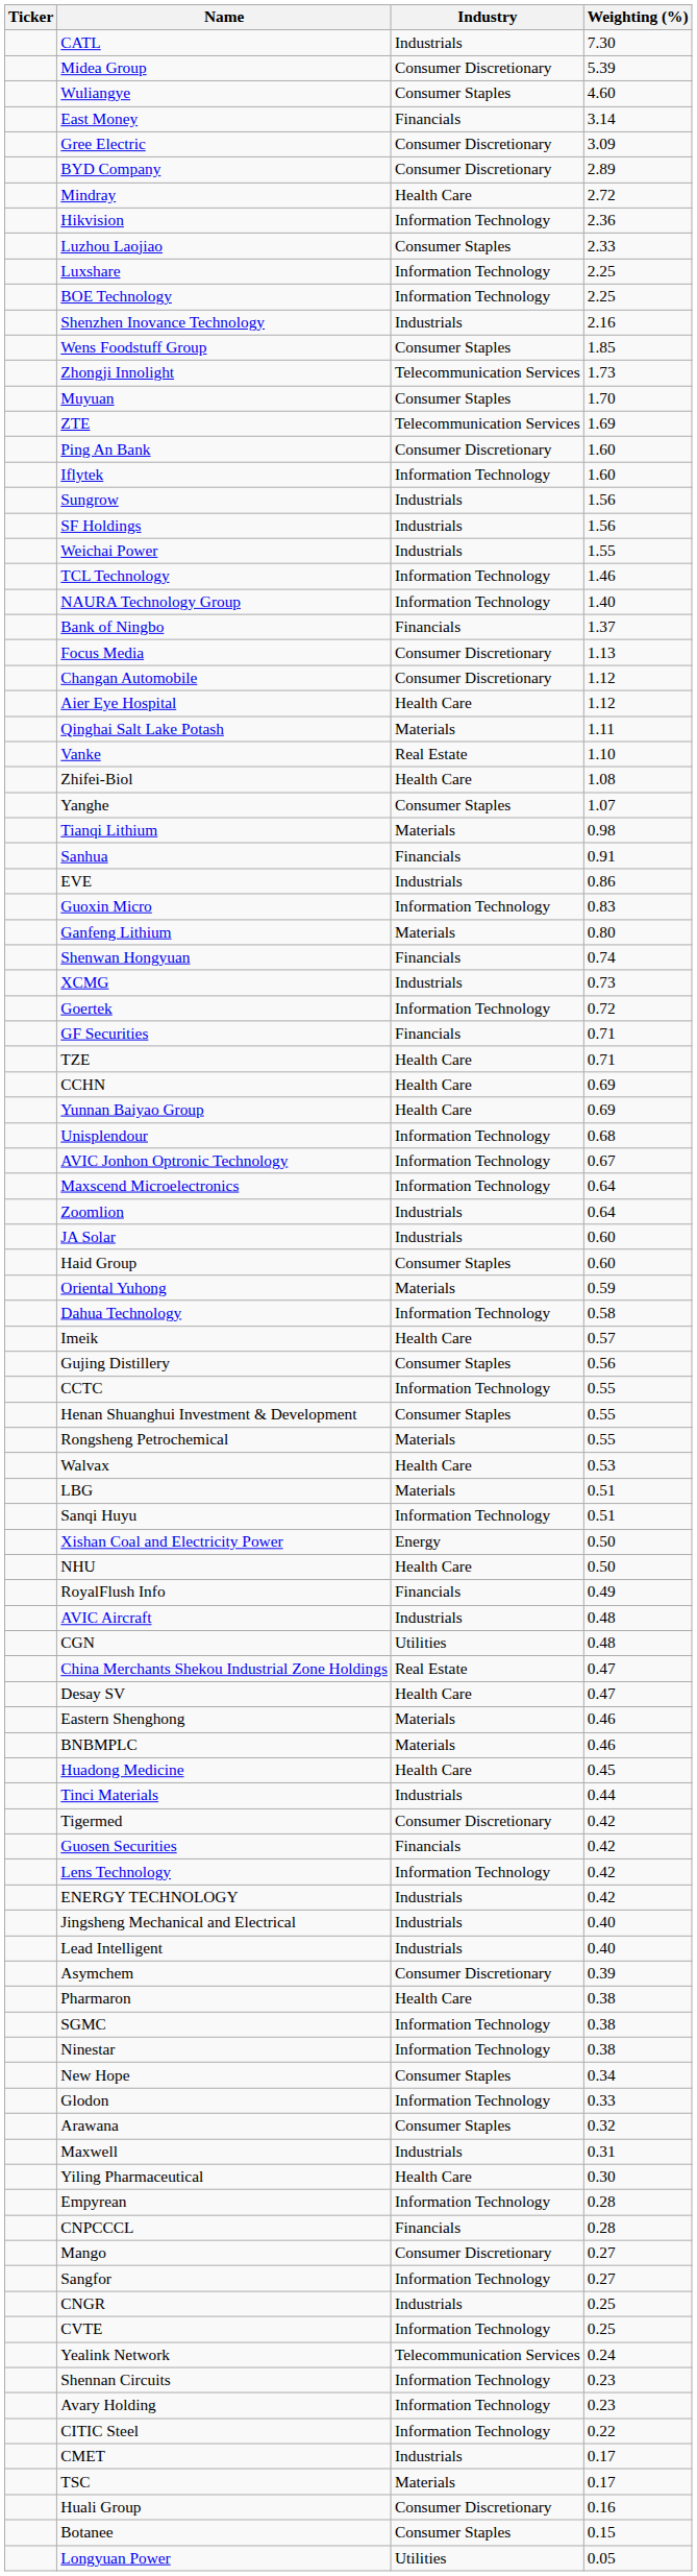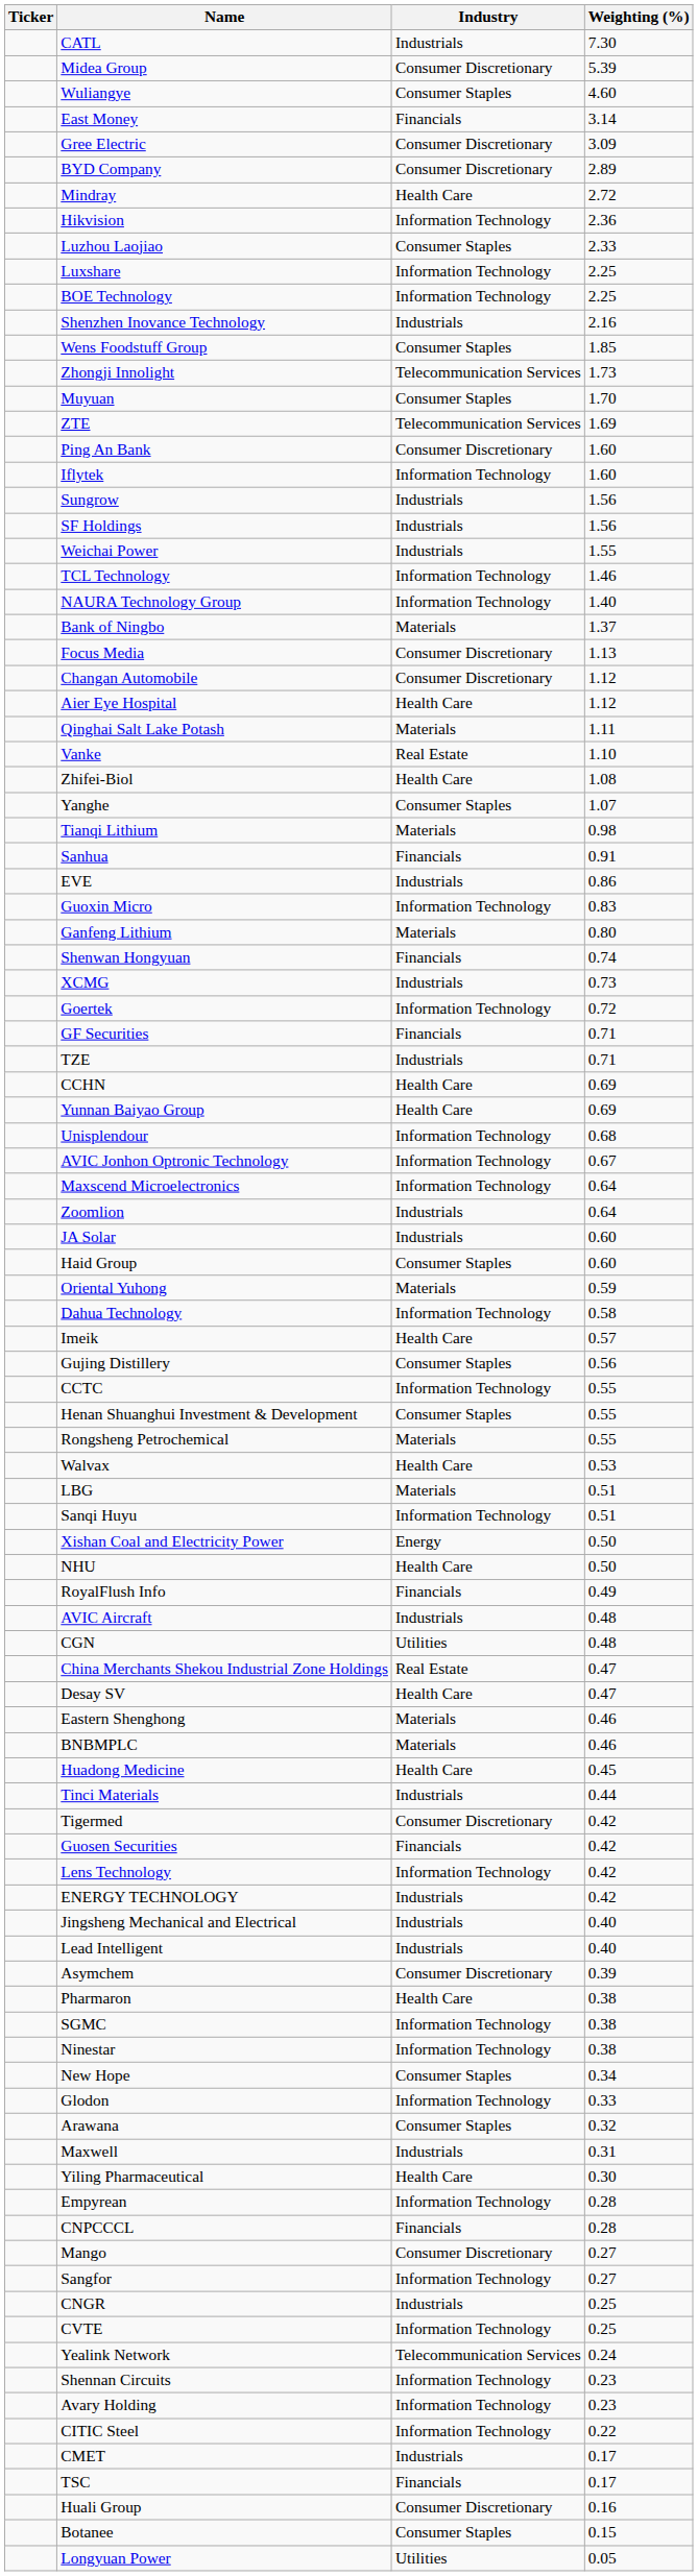 <table class="wikitable sortable" border="1">
 <tr>
 <th>Ticker</th>
 <th>Name</th>
 <th>Industry</th>
 <th>Weighting (%)</th>
 </tr>
 <tr>
 <td></td>
 <td><a href='#'>CATL</a></td>
 <td>Industrials</td>
 <td>7.30</td>
 </tr>
 <tr>
 <td></td>
 <td><a href='#'>Midea Group</a></td>
 <td>Consumer Discretionary</td>
 <td>5.39</td>
 </tr>
 <tr>
 <td></td>
 <td><a href='#'>Wuliangye</a></td>
 <td>Consumer Staples</td>
 <td>4.60</td>
 </tr>
 <tr>
 <td></td>
 <td><a href='#'>East Money</a></td>
 <td>Financials</td>
 <td>3.14</td>
 </tr>
 <tr>
 <td></td>
 <td><a href='#'>Gree Electric</a></td>
 <td>Consumer Discretionary</td>
 <td>3.09</td>
 </tr>
 <tr>
 <td></td>
 <td><a href='#'>BYD Company</a></td>
 <td>Consumer Discretionary</td>
 <td>2.89</td>
 </tr>
 <tr>
 <td></td>
 <td><a href='#'>Mindray</a></td>
 <td>Health Care</td>
 <td>2.72</td>
 </tr>
 <tr>
 <td></td>
 <td><a href='#'>Hikvision</a></td>
 <td>Information Technology</td>
 <td>2.36</td>
 </tr>
 <tr>
 <td></td>
 <td><a href='#'>Luzhou Laojiao</a></td>
 <td>Consumer Staples</td>
 <td>2.33</td>
 </tr>
 <tr>
 <td></td>
 <td><a href='#'>Luxshare</a></td>
 <td>Information Technology</td>
 <td>2.25</td>
 </tr>
 <tr>
 <td></td>
 <td><a href='#'>BOE Technology</a></td>
 <td>Information Technology</td>
 <td>2.25</td>
 </tr>
 <tr>
 <td></td>
 <td><a href='#'>Shenzhen Inovance Technology</a></td>
 <td>Industrials</td>
 <td>2.16</td>
 </tr>
 <tr>
 <td></td>
 <td><a href='#'>Wens Foodstuff Group</a></td>
 <td>Consumer Staples</td>
 <td>1.85</td>
 </tr>
 <tr>
 <td></td>
 <td><a href='#'>Zhongji Innolight</a></td>
 <td>Telecommunication Services</td>
 <td>1.73</td>
 </tr>
 <tr>
 <td></td>
 <td><a href='#'>Muyuan</a></td>
 <td>Consumer Staples</td>
 <td>1.70</td>
 </tr>
 <tr>
 <td></td>
 <td><a href='#'>ZTE</a></td>
 <td>Telecommunication Services</td>
 <td>1.69</td>
 </tr>
 <tr>
 <td></td>
 <td><a href='#'>Ping An Bank</a></td>
 <td>Consumer Discretionary</td>
 <td>1.60</td>
 </tr>
 <tr>
 <td></td>
 <td><a href='#'>Iflytek</a></td>
 <td>Information Technology</td>
 <td>1.60</td>
 </tr>
 <tr>
 <td></td>
 <td><a href='#'>Sungrow</a></td>
 <td>Industrials</td>
 <td>1.56</td>
 </tr>
 <tr>
 <td></td>
 <td><a href='#'>SF Holdings</a></td>
 <td>Industrials</td>
 <td>1.56</td>
 </tr>
 <tr>
 <td></td>
 <td><a href='#'>Weichai Power</a></td>
 <td>Industrials</td>
 <td>1.55</td>
 </tr>
 <tr>
 <td></td>
 <td><a href='#'>TCL Technology</a></td>
 <td>Information Technology</td>
 <td>1.46</td>
 </tr>
 <tr>
 <td></td>
 <td><a href='#'>NAURA Technology Group</a></td>
 <td>Information Technology</td>
 <td>1.40</td>
 </tr>
 <tr>
 <td></td>
 <td><a href='#'>Bank of Ningbo</a></td>
-<td>Financials</td>
+<td>Materials</td>
 <td>1.37</td>
 </tr>
 <tr>
 <td></td>
 <td><a href='#'>Focus Media</a></td>
 <td>Consumer Discretionary</td>
 <td>1.13</td>
 </tr>
 <tr>
 <td></td>
 <td><a href='#'>Changan Automobile</a></td>
 <td>Consumer Discretionary</td>
 <td>1.12</td>
 </tr>
 <tr>
 <td></td>
 <td><a href='#'>Aier Eye Hospital</a></td>
 <td>Health Care</td>
 <td>1.12</td>
 </tr>
 <tr>
 <td></td>
 <td><a href='#'>Qinghai Salt Lake Potash</a></td>
 <td>Materials</td>
 <td>1.11</td>
 </tr>
 <tr>
 <td></td>
 <td><a href='#'>Vanke</a></td>
 <td>Real Estate</td>
 <td>1.10</td>
 </tr>
 <tr>
 <td></td>
 <td>Zhifei-Biol</td>
 <td>Health Care</td>
 <td>1.08</td>
 </tr>
 <tr>
 <td></td>
 <td>Yanghe</td>
 <td>Consumer Staples</td>
 <td>1.07</td>
 </tr>
 <tr>
 <td></td>
 <td><a href='#'>Tianqi Lithium</a></td>
 <td>Materials</td>
 <td>0.98</td>
 </tr>
 <tr>
 <td></td>
 <td><a href='#'>Sanhua</a></td>
 <td>Financials</td>
 <td>0.91</td>
 </tr>
 <tr>
 <td></td>
 <td>EVE</td>
 <td>Industrials</td>
 <td>0.86</td>
 </tr>
 <tr>
 <td></td>
 <td><a href='#'>Guoxin Micro</a></td>
 <td>Information Technology</td>
 <td>0.83</td>
 </tr>
 <tr>
 <td></td>
 <td><a href='#'>Ganfeng Lithium</a></td>
 <td>Materials</td>
 <td>0.80</td>
 </tr>
 <tr>
 <td></td>
 <td><a href='#'>Shenwan Hongyuan</a></td>
 <td>Financials</td>
 <td>0.74</td>
 </tr>
 <tr>
 <td></td>
 <td><a href='#'>XCMG</a></td>
 <td>Industrials</td>
 <td>0.73</td>
 </tr>
 <tr>
 <td></td>
 <td><a href='#'>Goertek</a></td>
 <td>Information Technology</td>
 <td>0.72</td>
 </tr>
 <tr>
 <td></td>
 <td><a href='#'>GF Securities</a></td>
 <td>Financials</td>
 <td>0.71</td>
 </tr>
 <tr>
 <td></td>
 <td>TZE</td>
-<td>Health Care</td>
+<td>Industrials</td>
 <td>0.71</td>
 </tr>
 <tr>
 <td></td>
 <td>CCHN</td>
 <td>Health Care</td>
 <td>0.69</td>
 </tr>
 <tr>
 <td></td>
 <td><a href='#'>Yunnan Baiyao Group</a></td>
 <td>Health Care</td>
 <td>0.69</td>
 </tr>
 <tr>
 <td></td>
 <td><a href='#'>Unisplendour</a></td>
 <td>Information Technology</td>
 <td>0.68</td>
 </tr>
 <tr>
 <td></td>
 <td><a href='#'>AVIC Jonhon Optronic Technology</a></td>
 <td>Information Technology</td>
 <td>0.67</td>
 </tr>
 <tr>
 <td></td>
 <td><a href='#'>Maxscend Microelectronics</a></td>
 <td>Information Technology</td>
 <td>0.64</td>
 </tr>
 <tr>
 <td></td>
 <td><a href='#'>Zoomlion</a></td>
 <td>Industrials</td>
 <td>0.64</td>
 </tr>
 <tr>
 <td></td>
 <td><a href='#'>JA Solar</a></td>
 <td>Industrials</td>
 <td>0.60</td>
 </tr>
 <tr>
 <td></td>
 <td>Haid Group</td>
 <td>Consumer Staples</td>
 <td>0.60</td>
 </tr>
 <tr>
 <td></td>
 <td><a href='#'>Oriental Yuhong</a></td>
 <td>Materials</td>
 <td>0.59</td>
 </tr>
 <tr>
 <td></td>
 <td><a href='#'>Dahua Technology</a></td>
 <td>Information Technology</td>
 <td>0.58</td>
 </tr>
 <tr>
 <td></td>
 <td>Imeik</td>
 <td>Health Care</td>
 <td>0.57</td>
 </tr>
 <tr>
 <td></td>
 <td>Gujing Distillery</td>
 <td>Consumer Staples</td>
 <td>0.56</td>
 </tr>
 <tr>
 <td></td>
 <td>CCTC</td>
 <td>Information Technology</td>
 <td>0.55</td>
 </tr>
 <tr>
 <td></td>
 <td>Henan Shuanghui Investment & Development</td>
 <td>Consumer Staples</td>
 <td>0.55</td>
 </tr>
 <tr>
 <td></td>
 <td>Rongsheng Petrochemical</td>
 <td>Materials</td>
 <td>0.55</td>
 </tr>
 <tr>
 <td></td>
 <td>Walvax</td>
 <td>Health Care</td>
 <td>0.53</td>
 </tr>
 <tr>
 <td></td>
 <td>LBG</td>
 <td>Materials</td>
 <td>0.51</td>
 </tr>
 <tr>
 <td></td>
 <td>Sanqi Huyu</td>
 <td>Information Technology</td>
 <td>0.51</td>
 </tr>
 <tr>
 <td></td>
 <td><a href='#'>Xishan Coal and Electricity Power</a></td>
 <td>Energy</td>
 <td>0.50</td>
 </tr>
 <tr>
 <td></td>
 <td>NHU</td>
 <td>Health Care</td>
 <td>0.50</td>
 </tr>
 <tr>
 <td></td>
 <td>RoyalFlush Info</td>
 <td>Financials</td>
 <td>0.49</td>
 </tr>
 <tr>
 <td></td>
 <td><a href='#'>AVIC Aircraft</a></td>
 <td>Industrials</td>
 <td>0.48</td>
 </tr>
 <tr>
 <td></td>
 <td>CGN</td>
 <td>Utilities</td>
 <td>0.48</td>
 </tr>
 <tr>
 <td></td>
 <td><a href='#'>China Merchants Shekou Industrial Zone Holdings</a></td>
 <td>Real Estate</td>
 <td>0.47</td>
 </tr>
 <tr>
 <td></td>
 <td>Desay SV</td>
 <td>Health Care</td>
 <td>0.47</td>
 </tr>
 <tr>
 <td></td>
 <td>Eastern Shenghong</td>
 <td>Materials</td>
 <td>0.46</td>
 </tr>
 <tr>
 <td></td>
 <td>BNBMPLC</td>
 <td>Materials</td>
 <td>0.46</td>
 </tr>
 <tr>
 <td></td>
 <td><a href='#'>Huadong Medicine</a></td>
 <td>Health Care</td>
 <td>0.45</td>
 </tr>
 <tr>
 <td></td>
 <td><a href='#'>Tinci Materials</a></td>
 <td>Industrials</td>
 <td>0.44</td>
 </tr>
 <tr>
 <td></td>
 <td>Tigermed</td>
 <td>Consumer Discretionary</td>
 <td>0.42</td>
 </tr>
 <tr>
 <td></td>
 <td><a href='#'>Guosen Securities</a></td>
 <td>Financials</td>
 <td>0.42</td>
 </tr>
 <tr>
 <td></td>
 <td><a href='#'>Lens Technology</a></td>
 <td>Information Technology</td>
 <td>0.42</td>
 </tr>
 <tr>
 <td></td>
 <td>ENERGY TECHNOLOGY</td>
 <td>Industrials</td>
 <td>0.42</td>
 </tr>
 <tr>
 <td></td>
 <td>Jingsheng Mechanical and Electrical</td>
 <td>Industrials</td>
 <td>0.40</td>
 </tr>
 <tr>
 <td></td>
 <td>Lead Intelligent</td>
 <td>Industrials</td>
 <td>0.40</td>
 </tr>
 <tr>
 <td></td>
 <td>Asymchem</td>
 <td>Consumer Discretionary</td>
 <td>0.39</td>
 </tr>
 <tr>
 <td></td>
 <td>Pharmaron</td>
 <td>Health Care</td>
 <td>0.38</td>
 </tr>
 <tr>
 <td></td>
 <td>SGMC</td>
 <td>Information Technology</td>
 <td>0.38</td>
 </tr>
 <tr>
 <td></td>
 <td>Ninestar</td>
 <td>Information Technology</td>
 <td>0.38</td>
 </tr>
 <tr>
 <td></td>
 <td>New Hope</td>
 <td>Consumer Staples</td>
 <td>0.34</td>
 </tr>
 <tr>
 <td></td>
 <td>Glodon</td>
 <td>Information Technology</td>
 <td>0.33</td>
 </tr>
 <tr>
 <td></td>
 <td>Arawana</td>
 <td>Consumer Staples</td>
 <td>0.32</td>
 </tr>
 <tr>
 <td></td>
 <td>Maxwell</td>
 <td>Industrials</td>
 <td>0.31</td>
 </tr>
 <tr>
 <td></td>
 <td>Yiling Pharmaceutical</td>
 <td>Health Care</td>
 <td>0.30</td>
 </tr>
 <tr>
 <td></td>
 <td>Empyrean</td>
 <td>Information Technology</td>
 <td>0.28</td>
 </tr>
 <tr>
 <td></td>
 <td>CNPCCCL</td>
 <td>Financials</td>
 <td>0.28</td>
 </tr>
 <tr>
 <td></td>
 <td>Mango</td>
 <td>Consumer Discretionary</td>
 <td>0.27</td>
 </tr>
 <tr>
 <td></td>
 <td>Sangfor</td>
 <td>Information Technology</td>
 <td>0.27</td>
 </tr>
 <tr>
 <td></td>
 <td>CNGR</td>
 <td>Industrials</td>
 <td>0.25</td>
 </tr>
 <tr>
 <td></td>
 <td>CVTE</td>
 <td>Information Technology</td>
 <td>0.25</td>
 </tr>
 <tr>
 <td></td>
 <td>Yealink Network</td>
 <td>Telecommunication Services</td>
 <td>0.24</td>
 </tr>
 <tr>
 <td></td>
 <td>Shennan Circuits</td>
 <td>Information Technology</td>
 <td>0.23</td>
 </tr>
 <tr>
 <td></td>
 <td>Avary Holding</td>
 <td>Information Technology</td>
 <td>0.23</td>
 </tr>
 <tr>
 <td></td>
 <td>CITIC Steel</td>
 <td>Information Technology</td>
 <td>0.22</td>
 </tr>
 <tr>
 <td></td>
 <td>CMET</td>
 <td>Industrials</td>
 <td>0.17</td>
 </tr>
 <tr>
 <td></td>
 <td>TSC</td>
-<td>Materials</td>
+<td>Financials</td>
 <td>0.17</td>
 </tr>
 <tr>
 <td></td>
 <td>Huali Group</td>
 <td>Consumer Discretionary</td>
 <td>0.16</td>
 </tr>
 <tr>
 <td></td>
 <td>Botanee</td>
 <td>Consumer Staples</td>
 <td>0.15</td>
 </tr>
 <tr>
 <td></td>
 <td><a href='#'>Longyuan Power</a></td>
 <td>Utilities</td>
 <td>0.05</td>
 </tr>
 </table>
